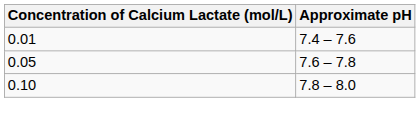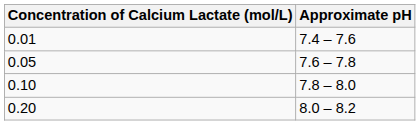 <table class="wikitable">
 <tr>
 <th>Concentration of Calcium Lactate (mol/L)</th>
 <th>Approximate pH</th>
 </tr>
 <tr>
 <td>0.01</td>
 <td>7.4 – 7.6</td>
 </tr>
 <tr>
 <td>0.05</td>
 <td>7.6 – 7.8</td>
 </tr>
 <tr>
 <td>0.10</td>
 <td>7.8 – 8.0</td>
 </tr>
+<tr>
+<td>0.20</td>
+<td>8.0 – 8.2</td>
+</tr>
 </table>
